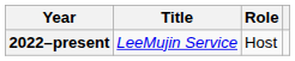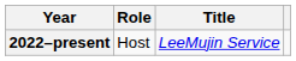 <table class="wikitable  plainrowheaders">
 <tr>
 <th scope="col">Year</th>
+<th scope="col">Role</th>
 <th scope="col">Title</th>
-<th scope="col">Role</th>
 <th scope="col" class="unsortable"></th>
 </tr>
 <tr>
 <th scope="row">2022–present</th>
+<td>Host</td>
 <td><em><a href='#'>LeeMujin Service</a></em></td>
-<td>Host</td>
 <td></td>
 </tr>
 </table>
